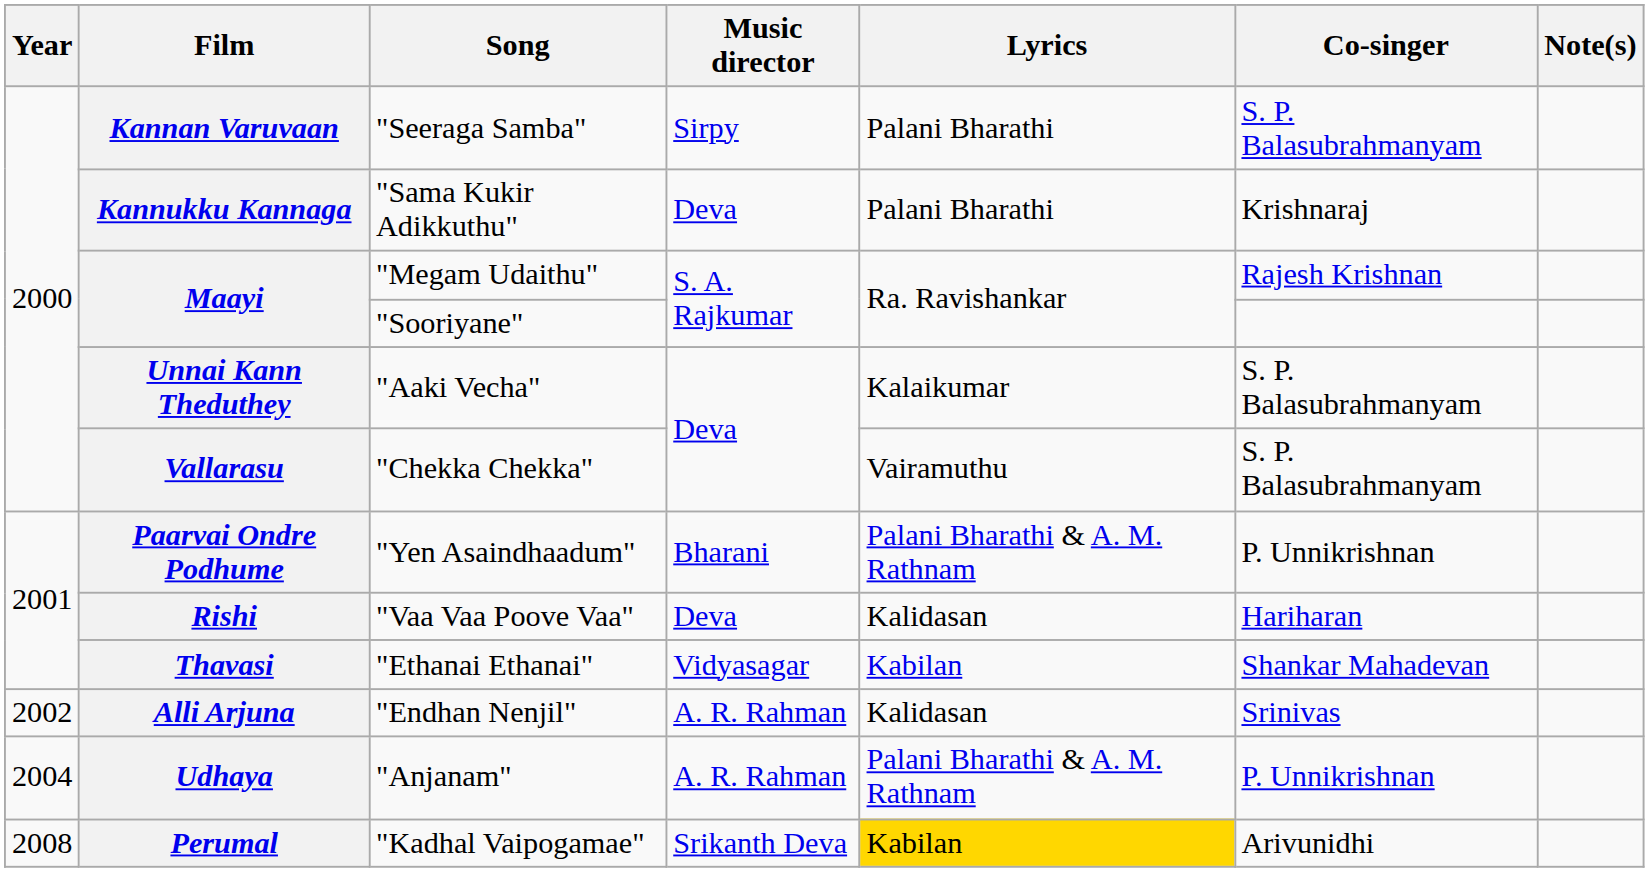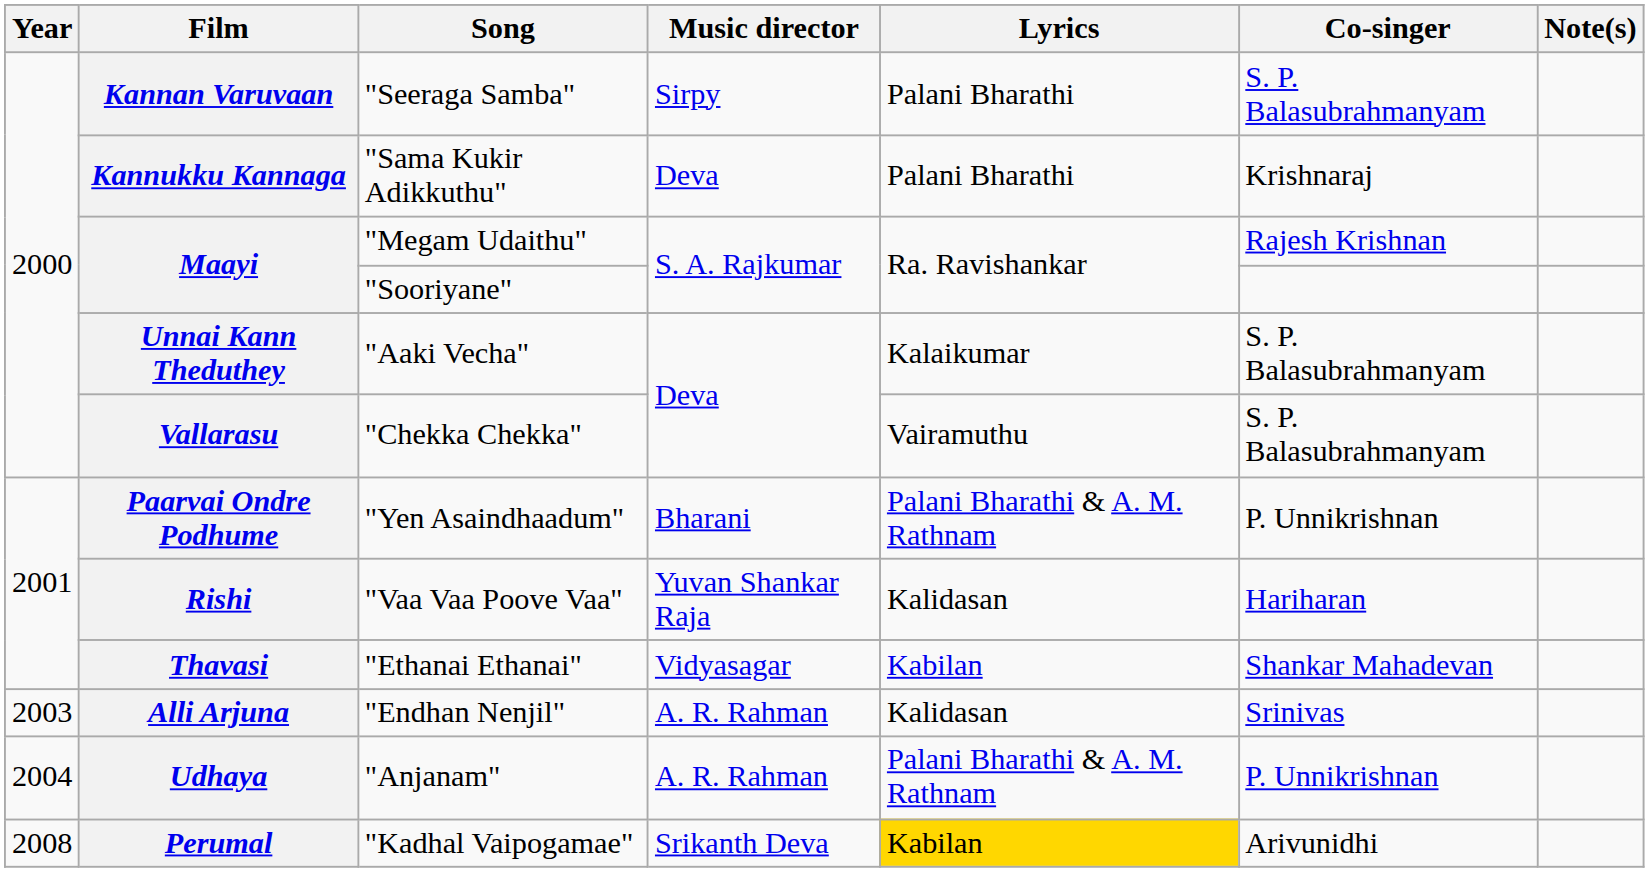 <table class="wikitable sortable">
 <tr>
 <th>Year</th>
 <th>Film</th>
 <th>Song</th>
 <th>Music director</th>
 <th>Lyrics</th>
 <th>Co-singer</th>
 <th>Note(s)</th>
 </tr>
 <tr>
 <td rowspan="6">2000</td>
 <th><em><a href='#'>Kannan Varuvaan</a></em></th>
 <td>"Seeraga Samba"</td>
 <td><a href='#'>Sirpy</a></td>
 <td>Palani Bharathi</td>
 <td><a href='#'>S. P. Balasubrahmanyam</a></td>
 <td></td>
 </tr>
 <tr>
 <th><em><a href='#'>Kannukku Kannaga</a></em></th>
 <td>"Sama Kukir Adikkuthu"</td>
 <td><a href='#'>Deva</a></td>
 <td>Palani Bharathi</td>
 <td>Krishnaraj</td>
 <td></td>
 </tr>
 <tr>
 <th rowspan="2"><em><a href='#'>Maayi</a></em></th>
 <td>"Megam Udaithu"</td>
 <td rowspan="2"><a href='#'>S. A. Rajkumar</a></td>
 <td rowspan="2">Ra. Ravishankar</td>
 <td><a href='#'>Rajesh Krishnan</a></td>
 <td></td>
 </tr>
 <tr>
 <td>"Sooriyane"</td>
 <td></td>
 <td></td>
 </tr>
 <tr>
 <th><em><a href='#'>Unnai Kann Theduthey</a></em></th>
 <td>"Aaki Vecha"</td>
 <td rowspan="2"><a href='#'>Deva</a></td>
 <td>Kalaikumar</td>
 <td>S. P. Balasubrahmanyam</td>
 <td></td>
 </tr>
 <tr>
 <th><em><a href='#'>Vallarasu</a></em></th>
 <td>"Chekka Chekka"</td>
 <td>Vairamuthu</td>
 <td>S. P. Balasubrahmanyam</td>
 <td></td>
 </tr>
 <tr>
 <td rowspan="3">2001</td>
 <th><em><a href='#'>Paarvai Ondre Podhume</a></em></th>
 <td>"Yen Asaindhaadum"</td>
 <td><a href='#'>Bharani</a></td>
 <td><a href='#'>Palani Bharathi</a> & <a href='#'>A. M. Rathnam</a></td>
 <td>P. Unnikrishnan</td>
 <td></td>
 </tr>
 <tr>
 <th><em><a href='#'>Rishi</a></em></th>
 <td>"Vaa Vaa Poove Vaa"</td>
-<td><a href='#'>Deva</a></td>
+<td><a href='#'>Yuvan Shankar Raja</a></td>
 <td>Kalidasan</td>
 <td><a href='#'>Hariharan</a></td>
 <td></td>
 </tr>
 <tr>
 <th><em><a href='#'>Thavasi</a></em></th>
 <td>"Ethanai Ethanai"</td>
 <td><a href='#'>Vidyasagar</a></td>
 <td><a href='#'>Kabilan</a></td>
 <td><a href='#'>Shankar Mahadevan</a></td>
 <td></td>
 </tr>
 <tr>
-<td>2002</td>
+<td>2003</td>
 <th><em><a href='#'>Alli Arjuna</a></em></th>
 <td>"Endhan Nenjil"</td>
 <td><a href='#'>A. R. Rahman</a></td>
 <td>Kalidasan</td>
 <td><a href='#'>Srinivas</a></td>
 <td></td>
 </tr>
 <tr>
 <td>2004</td>
 <th><em><a href='#'>Udhaya</a></em></th>
 <td>"Anjanam"</td>
 <td><a href='#'>A. R. Rahman</a></td>
 <td><a href='#'>Palani Bharathi</a> & <a href='#'>A. M. Rathnam</a></td>
 <td><a href='#'>P. Unnikrishnan</a></td>
 <td></td>
 </tr>
 <tr>
 <td>2008</td>
 <th><a href='#'><em>Perumal</em></a></th>
 <td>"Kadhal Vaipogamae"</td>
 <td><a href='#'>Srikanth Deva</a></td>
 <td style="background: gold;">Kabilan</td>
 <td>Arivunidhi</td>
 <td></td>
 </tr>
 </table>
